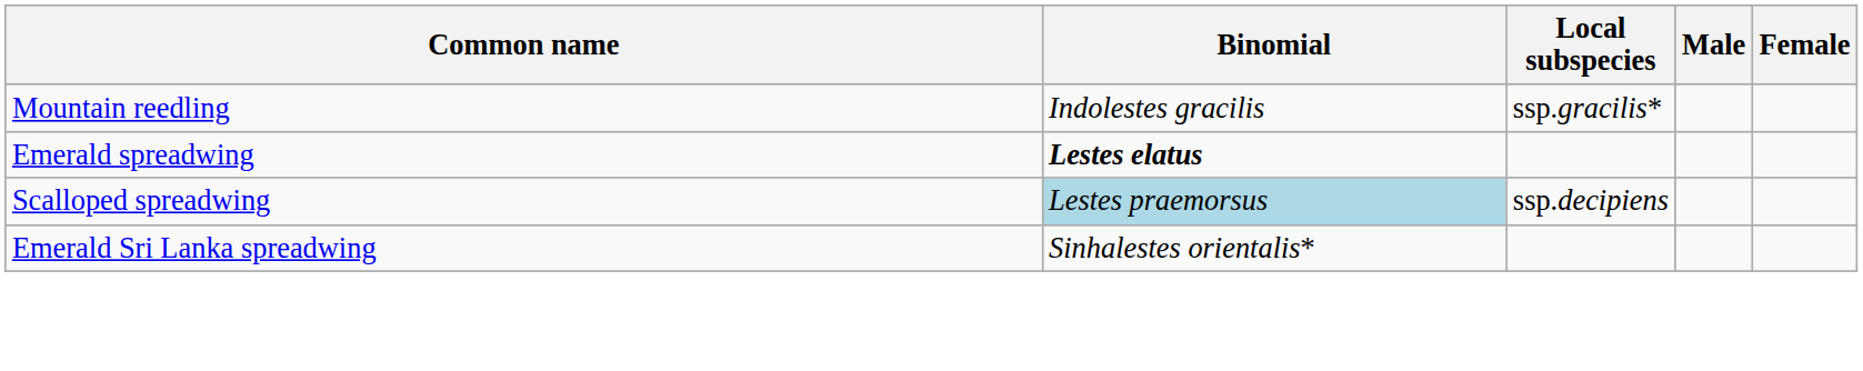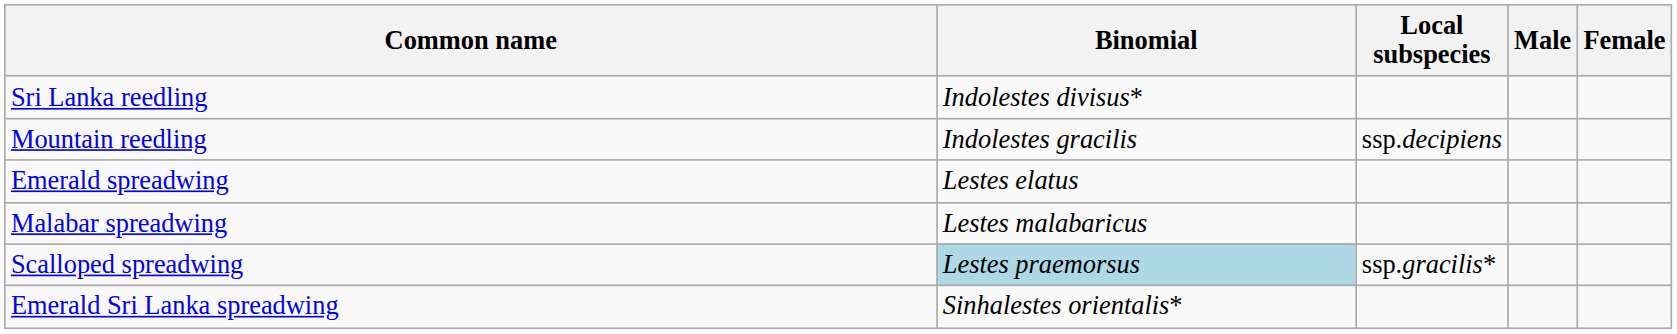 <table width=80% class="wikitable">
 <tr>
 <th width=70%>Common name</th>
 <th width=100%>Binomial</th>
 <th width=20%>Local subspecies</th>
 <th width=20%>Male</th>
 <th width=20%>Female</th>
 </tr>
 <tr>
+<td><a href='#'>Sri Lanka reedling</a></td>
+<td><em>Indolestes divisus</em>*</td>
+<td></td>
+<td></td>
+<td></td>
+</tr>
+<tr>
 <td><a href='#'>Mountain reedling</a></td>
 <td><em>Indolestes gracilis</em></td>
-<td>ssp.<em>gracilis</em>*</td>
+<td>ssp.<em>decipiens</em></td>
 <td></td>
 <td></td>
 </tr>
 <tr>
 <td><a href='#'>Emerald spreadwing</a></td>
-<td><strong><em>Lestes elatus</em></strong></td>
+<td><em>Lestes elatus</em></td>
+<td></td>
+<td></td>
+<td></td>
+</tr>
+<tr>
+<td><a href='#'>Malabar spreadwing</a></td>
+<td><em>Lestes malabaricus</em></td>
 <td></td>
 <td></td>
 <td></td>
 </tr>
 <tr>
 <td><a href='#'>Scalloped spreadwing</a></td>
 <td style="background: lightblue;"><em>Lestes praemorsus</em></td>
-<td>ssp.<em>decipiens</em></td>
+<td>ssp.<em>gracilis</em>*</td>
 <td></td>
 <td></td>
 </tr>
 <tr>
 <td><a href='#'>Emerald Sri Lanka spreadwing</a></td>
 <td><em>Sinhalestes orientalis</em>*</td>
 <td></td>
 <td></td>
 <td></td>
 </tr>
 </table>
